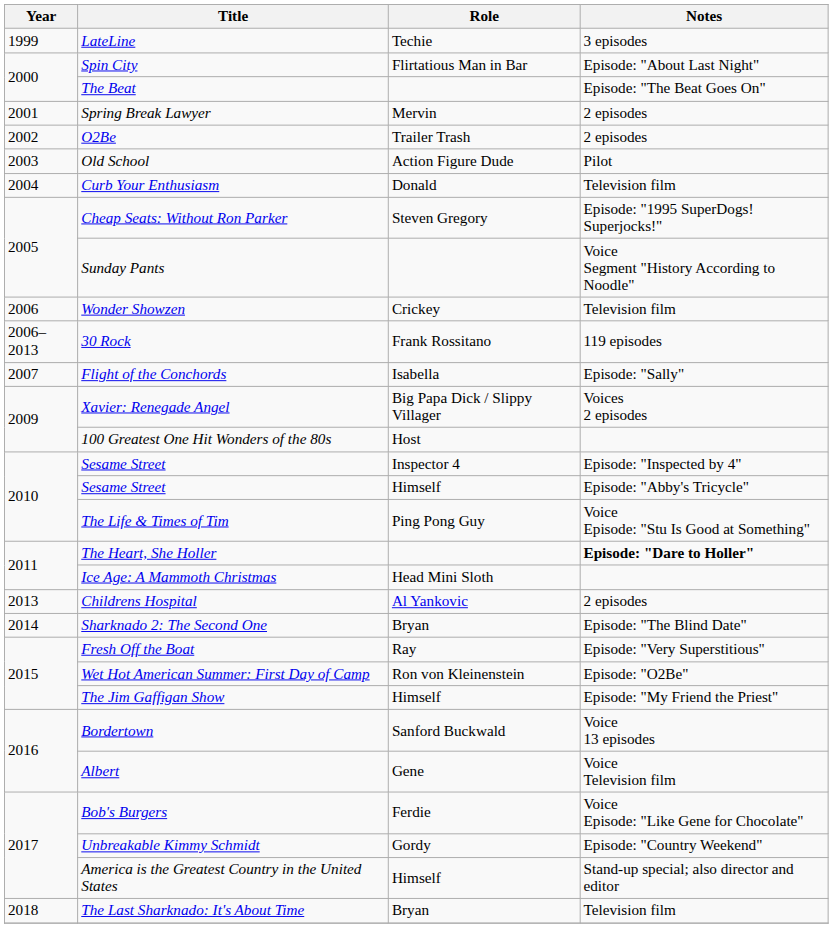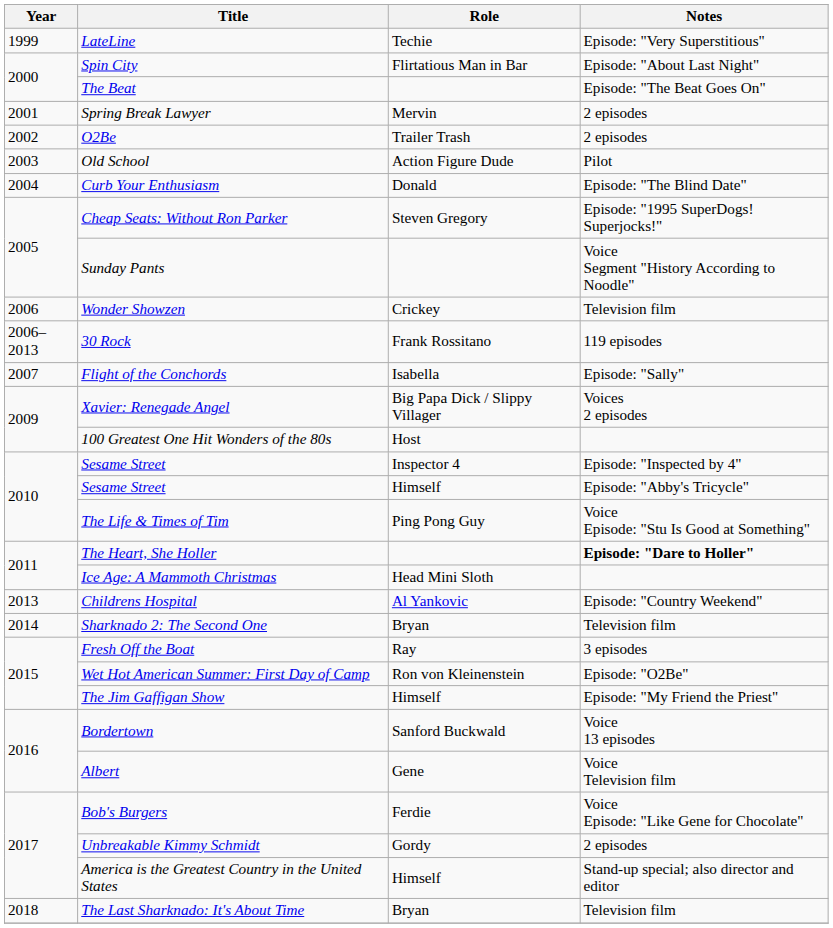 <table class="wikitable">
 <tr>
 <th scope="col">Year</th>
 <th scope="col">Title</th>
 <th scope="col">Role</th>
 <th scope="col" class="unsortable">Notes</th>
 </tr>
 <tr>
 <td>1999</td>
 <td><em><a href='#'>LateLine</a></em></td>
 <td>Techie</td>
-<td>3 episodes</td>
+<td>Episode: "Very Superstitious"</td>
 </tr>
 <tr>
 <td rowspan="2">2000</td>
 <td><em><a href='#'>Spin City</a></em></td>
 <td>Flirtatious Man in Bar</td>
 <td>Episode: "About Last Night"</td>
 </tr>
 <tr>
 <td><em><a href='#'>The Beat</a></em></td>
 <td></td>
 <td>Episode: "The Beat Goes On"</td>
 </tr>
 <tr>
 <td>2001</td>
 <td><em>Spring Break Lawyer</em></td>
 <td>Mervin</td>
 <td>2 episodes</td>
 </tr>
 <tr>
 <td>2002</td>
 <td><em><a href='#'>O2Be</a></em></td>
 <td>Trailer Trash</td>
 <td>2 episodes</td>
 </tr>
 <tr>
 <td>2003</td>
 <td><em>Old School</em></td>
 <td>Action Figure Dude</td>
 <td>Pilot</td>
 </tr>
 <tr>
 <td>2004</td>
 <td><em><a href='#'>Curb Your Enthusiasm</a></em></td>
 <td>Donald</td>
-<td>Television film</td>
+<td>Episode: "The Blind Date"</td>
 </tr>
 <tr>
 <td rowspan="2">2005</td>
 <td><em><a href='#'>Cheap Seats: Without Ron Parker</a></em></td>
 <td>Steven Gregory</td>
 <td>Episode: "1995 SuperDogs! Superjocks!"</td>
 </tr>
 <tr>
 <td><em>Sunday Pants</em></td>
 <td></td>
 <td>Voice<br>Segment "History According to Noodle"</td>
 </tr>
 <tr>
 <td>2006</td>
 <td><em><a href='#'>Wonder Showzen</a></em></td>
 <td>Crickey</td>
 <td>Television film</td>
 </tr>
 <tr>
 <td>2006–2013</td>
 <td><em><a href='#'>30 Rock</a></em></td>
 <td>Frank Rossitano</td>
 <td>119 episodes</td>
 </tr>
 <tr>
 <td>2007</td>
 <td><em><a href='#'>Flight of the Conchords</a></em></td>
 <td>Isabella</td>
 <td>Episode: "Sally"</td>
 </tr>
 <tr>
 <td rowspan="2">2009</td>
 <td><em><a href='#'>Xavier: Renegade Angel</a></em></td>
 <td>Big Papa Dick / Slippy Villager</td>
 <td>Voices<br>2 episodes</td>
 </tr>
 <tr>
 <td><em>100 Greatest One Hit Wonders of the 80s</em></td>
 <td>Host</td>
 </tr>
 <tr>
 <td rowspan="3">2010</td>
 <td><em><a href='#'>Sesame Street</a></em></td>
 <td>Inspector 4</td>
 <td>Episode: "Inspected by 4"</td>
 </tr>
 <tr>
 <td><em><a href='#'>Sesame Street</a></em></td>
 <td>Himself</td>
 <td>Episode: "Abby's Tricycle"</td>
 </tr>
 <tr>
 <td><em><a href='#'>The Life & Times of Tim</a></em></td>
 <td>Ping Pong Guy</td>
 <td>Voice<br>Episode: "Stu Is Good at Something"</td>
 </tr>
 <tr>
 <td rowspan="2">2011</td>
 <td><em><a href='#'>The Heart, She Holler</a></em></td>
 <td></td>
 <td><strong>Episode: "Dare to Holler"</strong></td>
 </tr>
 <tr>
 <td><em><a href='#'>Ice Age: A Mammoth Christmas</a></em></td>
 <td>Head Mini Sloth</td>
 <td></td>
 </tr>
 <tr>
 <td>2013</td>
 <td><em><a href='#'>Childrens Hospital</a></em></td>
 <td><a href='#'>Al Yankovic</a></td>
-<td>2 episodes</td>
+<td>Episode: "Country Weekend"</td>
 </tr>
 <tr>
 <td>2014</td>
 <td><em><a href='#'>Sharknado 2: The Second One</a></em></td>
 <td>Bryan</td>
-<td>Episode: "The Blind Date"</td>
+<td>Television film</td>
 </tr>
 <tr>
 <td rowspan="3">2015</td>
 <td><em><a href='#'>Fresh Off the Boat</a></em></td>
 <td>Ray</td>
-<td>Episode: "Very Superstitious"</td>
+<td>3 episodes</td>
 </tr>
 <tr>
 <td><em><a href='#'>Wet Hot American Summer: First Day of Camp</a></em></td>
 <td>Ron von Kleinenstein</td>
 <td>Episode: "O2Be"</td>
 </tr>
 <tr>
 <td><em><a href='#'>The Jim Gaffigan Show</a></em></td>
 <td>Himself</td>
 <td>Episode: "My Friend the Priest"</td>
 </tr>
 <tr>
 <td rowspan="2">2016</td>
 <td><em><a href='#'>Bordertown</a></em></td>
 <td>Sanford Buckwald</td>
 <td>Voice<br>13 episodes</td>
 </tr>
 <tr>
 <td><em><a href='#'>Albert</a></em></td>
 <td>Gene</td>
 <td>Voice<br>Television film</td>
 </tr>
 <tr>
 <td rowspan="3">2017</td>
 <td><em><a href='#'>Bob's Burgers</a></em></td>
 <td>Ferdie</td>
 <td>Voice<br>Episode: "Like Gene for Chocolate"</td>
 </tr>
 <tr>
 <td><em><a href='#'>Unbreakable Kimmy Schmidt</a></em></td>
 <td>Gordy</td>
-<td>Episode: "Country Weekend"</td>
+<td>2 episodes</td>
 </tr>
 <tr>
 <td><em>America is the Greatest Country in the United States</em></td>
 <td>Himself</td>
 <td>Stand-up special; also director and editor</td>
 </tr>
 <tr>
 <td>2018</td>
 <td><em><a href='#'>The Last Sharknado: It's About Time</a></em></td>
 <td>Bryan</td>
 <td>Television film</td>
 </tr>
 <tr>
 </tr>
 </table>
